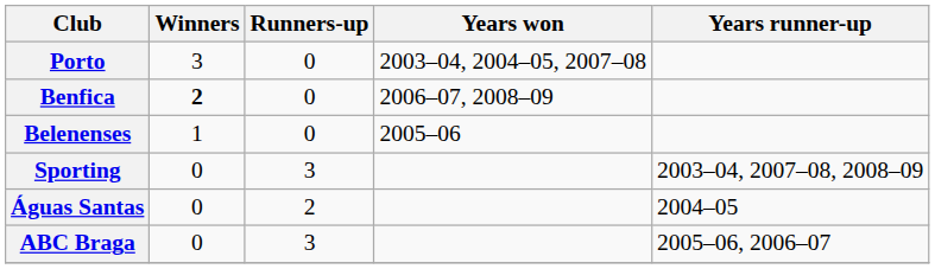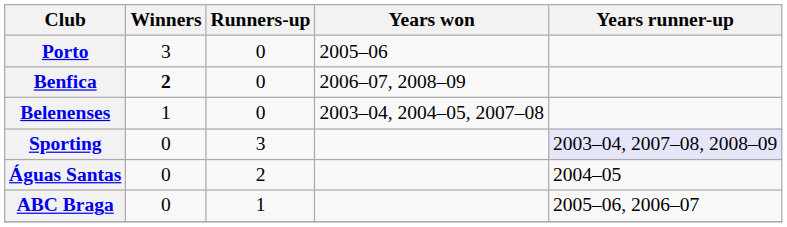 <table class="wikitable plainrowheaders sortable">
 <tr>
 <th scope=col>Club</th>
 <th scope=col>Winners</th>
 <th scope=col>Runners-up</th>
 <th scope=col>Years won</th>
 <th scope=col>Years runner-up</th>
 </tr>
 <tr>
 <th scope=row><a href='#'>Porto</a></th>
 <td style="text-align:center;">3</td>
 <td style="text-align:center;">0</td>
-<td>2003–04, 2004–05, 2007–08</td>
+<td>2005–06</td>
 <td></td>
 </tr>
 <tr>
 <th scope=row><a href='#'>Benfica</a></th>
 <td style="text-align:center;"><strong>2</strong></td>
 <td style="text-align:center;">0</td>
 <td>2006–07, 2008–09</td>
 <td></td>
 </tr>
 <tr>
 <th scope=row><a href='#'>Belenenses</a></th>
 <td style="text-align:center;">1</td>
 <td style="text-align:center;">0</td>
-<td>2005–06</td>
+<td>2003–04, 2004–05, 2007–08</td>
 <td></td>
 </tr>
 <tr>
 <th scope=row><a href='#'>Sporting</a></th>
 <td style="text-align:center;">0</td>
 <td style="text-align:center;">3</td>
 <td></td>
-<td>2003–04, 2007–08, 2008–09</td>
+<td style="background: lavender;">2003–04, 2007–08, 2008–09</td>
 </tr>
 <tr>
 <th scope=row><a href='#'>Águas Santas</a></th>
 <td style="text-align:center;">0</td>
 <td style="text-align:center;">2</td>
 <td></td>
 <td>2004–05</td>
 </tr>
 <tr>
 <th scope=row><a href='#'>ABC Braga</a></th>
 <td style="text-align:center;">0</td>
-<td style="text-align:center;">3</td>
+<td style="text-align:center;">1</td>
 <td></td>
 <td>2005–06, 2006–07</td>
 </tr>
 <tr>
 </tr>
 </table>
